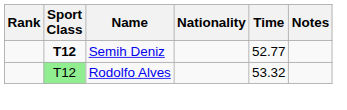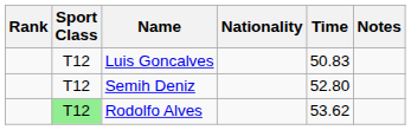 <table class="wikitable sortable" style="text-align:center">
 <tr>
 <th>Rank</th>
 <th>Sport<br>Class</th>
 <th>Name</th>
 <th>Nationality</th>
 <th>Time</th>
 <th>Notes</th>
 </tr>
 <tr>
 <td></td>
-<td><strong>T12</strong></td>
+<td>T12</td>
+<td align=left><a href='#'>Luis Goncalves</a></td>
+<td align=left></td>
+<td>50.83</td>
+<td></td>
+</tr>
+<tr>
+<td></td>
+<td>T12</td>
 <td align=left><a href='#'>Semih Deniz</a></td>
 <td align=left></td>
-<td>52.77</td>
+<td>52.80</td>
 <td></td>
 </tr>
 <tr>
 <td></td>
 <td style="background: lightgreen;">T12</td>
 <td align=left><a href='#'>Rodolfo Alves</a></td>
 <td align=left></td>
-<td>53.32</td>
+<td>53.62</td>
 <td></td>
 </tr>
 </table>
